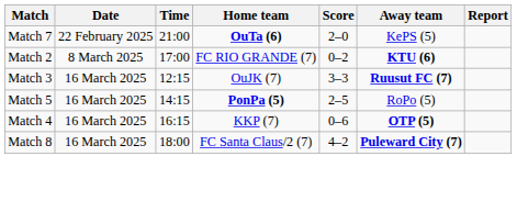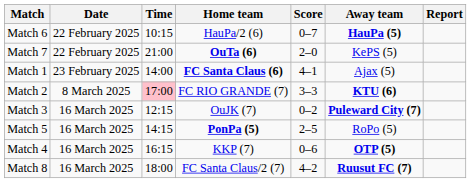 <table class="wikitable" style="text-align:center">
 <tr>
 <th style= width="40px">Match</th>
 <th style= width="40px">Date</th>
 <th style= width="40px">Time</th>
 <th style= width="150px">Home team</th>
 <th style= width="60px">Score</th>
 <th style= width="150px">Away team</th>
 <th style= width="30px">Report</th>
 </tr>
 <tr>
+<td>Match 6</td>
+<td>22 February 2025</td>
+<td>10:15</td>
+<td><a href='#'>HauPa</a>/2 (6)</td>
+<td>0–7</td>
+<td><strong><a href='#'>HauPa</a> (5)</strong></td>
+<td></td>
+</tr>
+<tr>
 <td>Match 7</td>
 <td>22 February 2025</td>
 <td>21:00</td>
 <td><strong><a href='#'>OuTa</a> (6)</strong></td>
 <td>2–0</td>
 <td><a href='#'>KePS</a> (5)</td>
 <td></td>
 </tr>
 <tr>
+<td>Match 1</td>
+<td>23 February 2025</td>
+<td>14:00</td>
+<td><strong><a href='#'>FC Santa Claus</a> (6)</strong></td>
+<td>4–1</td>
+<td><a href='#'>Ajax</a> (5)</td>
+<td></td>
+</tr>
+<tr>
 <td>Match 2</td>
 <td>8 March 2025</td>
-<td>17:00</td>
+<td style="background: pink;">17:00</td>
 <td><a href='#'>FC RIO GRANDE</a> (7)</td>
-<td>0–2</td>
+<td>3–3 </td>
 <td><strong><a href='#'>KTU</a> (6)</strong></td>
 <td></td>
 </tr>
 <tr>
 <td>Match 3</td>
 <td>16 March 2025</td>
 <td>12:15</td>
 <td><a href='#'>OuJK</a> (7)</td>
-<td>3–3 </td>
-<td><strong><a href='#'>Ruusut FC</a> (7)</strong></td>
+<td>0–2</td>
+<td><strong><a href='#'>Puleward City</a> (7)</strong></td>
 <td></td>
 </tr>
 <tr>
 <td>Match 5</td>
 <td>16 March 2025</td>
 <td>14:15</td>
 <td><strong><a href='#'>PonPa</a> (5)</strong></td>
 <td>2–5</td>
 <td><a href='#'>RoPo</a> (5)</td>
 <td></td>
 </tr>
 <tr>
 <td>Match 4</td>
 <td>16 March 2025</td>
 <td>16:15</td>
 <td><a href='#'>KKP</a> (7)</td>
 <td>0–6</td>
 <td><strong><a href='#'>OTP</a> (5)</strong></td>
 <td></td>
 </tr>
 <tr>
 <td>Match 8</td>
 <td>16 March 2025</td>
 <td>18:00</td>
 <td><a href='#'>FC Santa Claus</a>/2 (7)</td>
 <td>4–2</td>
-<td><strong><a href='#'>Puleward City</a> (7)</strong></td>
+<td><strong><a href='#'>Ruusut FC</a> (7)</strong></td>
 <td></td>
 </tr>
 </table>
